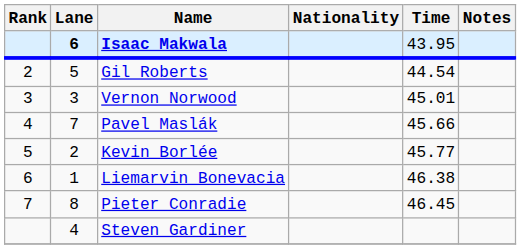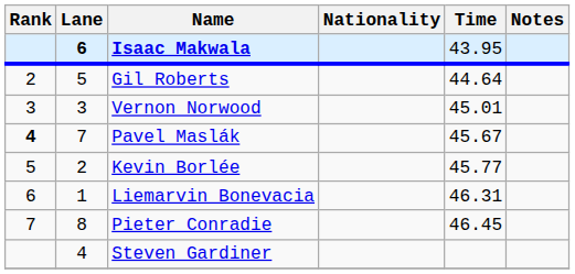 <table class="wikitable sortable" style="text-align:center">
 <tr>
 <th>Rank</th>
 <th>Lane</th>
 <th>Name</th>
 <th>Nationality</th>
 <th>Time</th>
 <th>Notes</th>
 </tr>
 <tr bgcolor=#daefff>
 <td></td>
 <td><strong>6</strong></td>
 <td align=left><strong><a href='#'>Isaac Makwala</a></strong></td>
 <td align=left><strong></strong></td>
 <td>43.95</td>
 <td></td>
 </tr>
 <tr style="border-top:3px solid blue;">
 <td>2</td>
 <td>5</td>
 <td align=left><a href='#'>Gil Roberts</a></td>
 <td align=left></td>
-<td>44.54</td>
+<td>44.64</td>
 <td></td>
 </tr>
 <tr>
 <td>3</td>
 <td>3</td>
 <td align=left><a href='#'>Vernon Norwood</a></td>
 <td align=left></td>
 <td>45.01</td>
 <td></td>
 </tr>
 <tr>
-<td>4</td>
+<td><strong>4</strong></td>
 <td>7</td>
 <td align=left><a href='#'>Pavel Maslák</a></td>
 <td align=left></td>
-<td>45.66</td>
+<td>45.67</td>
 <td></td>
 </tr>
 <tr>
 <td>5</td>
 <td>2</td>
 <td align=left><a href='#'>Kevin Borlée</a></td>
 <td align=left></td>
 <td>45.77</td>
 <td></td>
 </tr>
 <tr>
 <td>6</td>
 <td>1</td>
 <td align=left><a href='#'>Liemarvin Bonevacia</a></td>
 <td align=left></td>
-<td>46.38</td>
+<td>46.31</td>
 <td></td>
 </tr>
 <tr>
 <td>7</td>
 <td>8</td>
 <td align=left><a href='#'>Pieter Conradie</a></td>
 <td align=left></td>
 <td>46.45</td>
 <td></td>
 </tr>
 <tr>
 <td></td>
 <td>4</td>
 <td align=left><a href='#'>Steven Gardiner</a></td>
 <td align=left></td>
 <td></td>
 <td></td>
 </tr>
 <tr>
 </tr>
 </table>
